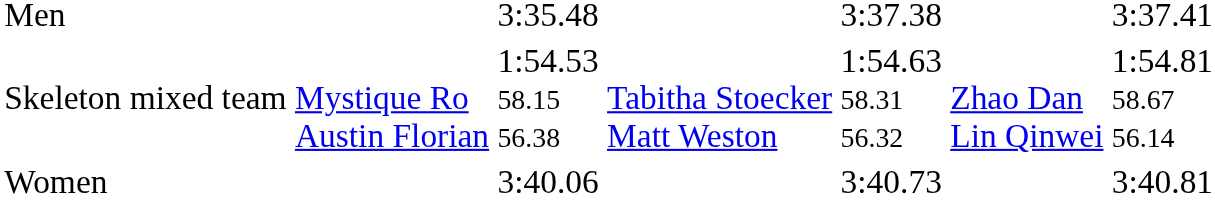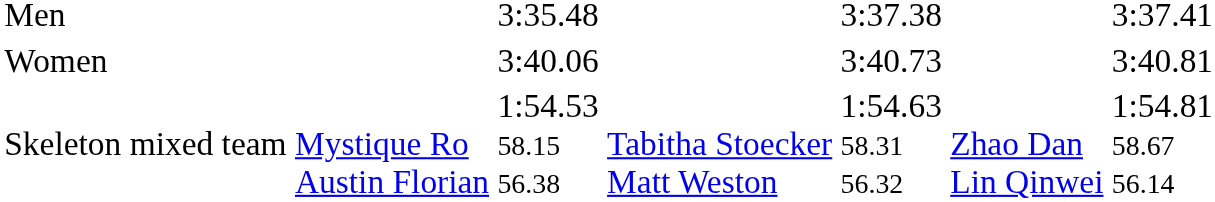 <table>
 <tr>
 <td>Men<br></td>
 <td></td>
 <td>3:35.48</td>
 <td></td>
 <td>3:37.38</td>
 <td></td>
 <td>3:37.41</td>
 </tr>
 <tr>
+<td>Women<br></td>
+<td></td>
+<td>3:40.06</td>
+<td></td>
+<td>3:40.73</td>
+<td></td>
+<td>3:40.81</td>
+</tr>
+<tr>
 <td>Skeleton mixed team<br></td>
 <td><br><a href='#'>Mystique Ro</a><br><a href='#'>Austin Florian</a></td>
 <td>1:54.53<br><small>58.15<br>56.38</small></td>
 <td><br><a href='#'>Tabitha Stoecker</a><br><a href='#'>Matt Weston</a></td>
 <td>1:54.63 <br><small>58.31<br>56.32</small></td>
 <td><br><a href='#'>Zhao Dan</a><br><a href='#'>Lin Qinwei</a></td>
 <td>1:54.81<br><small>58.67<br>56.14</small></td>
 </tr>
-<tr>
-<td>Women<br></td>
-<td></td>
-<td>3:40.06</td>
-<td></td>
-<td>3:40.73</td>
-<td></td>
-<td>3:40.81</td>
-</tr>
 </table>
